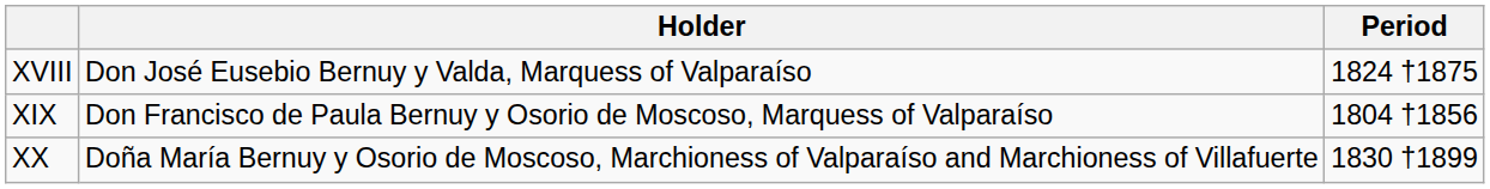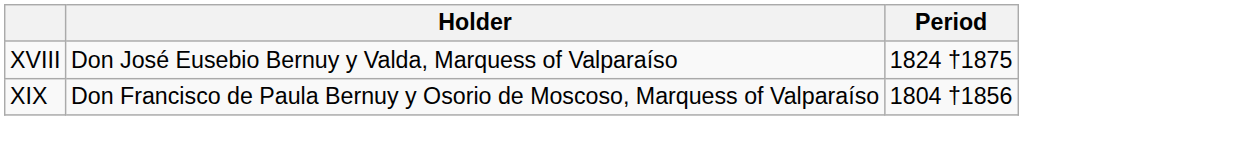 <table class="wikitable">
 <tr>
 <th></th>
 <th>Holder</th>
 <th>Period</th>
 </tr>
 <tr>
 <td>XVIII</td>
 <td>Don José Eusebio Bernuy y Valda, Marquess of Valparaíso</td>
 <td>1824 †1875</td>
 </tr>
 <tr>
 <td>XIX</td>
 <td>Don Francisco de Paula Bernuy y Osorio de Moscoso, Marquess of Valparaíso</td>
 <td>1804 †1856</td>
 </tr>
-<tr>
-<td>XX</td>
-<td>Doña María Bernuy y Osorio de Moscoso, Marchioness of Valparaíso and Marchioness of Villafuerte</td>
-<td>1830 †1899</td>
-</tr>
 </table>
